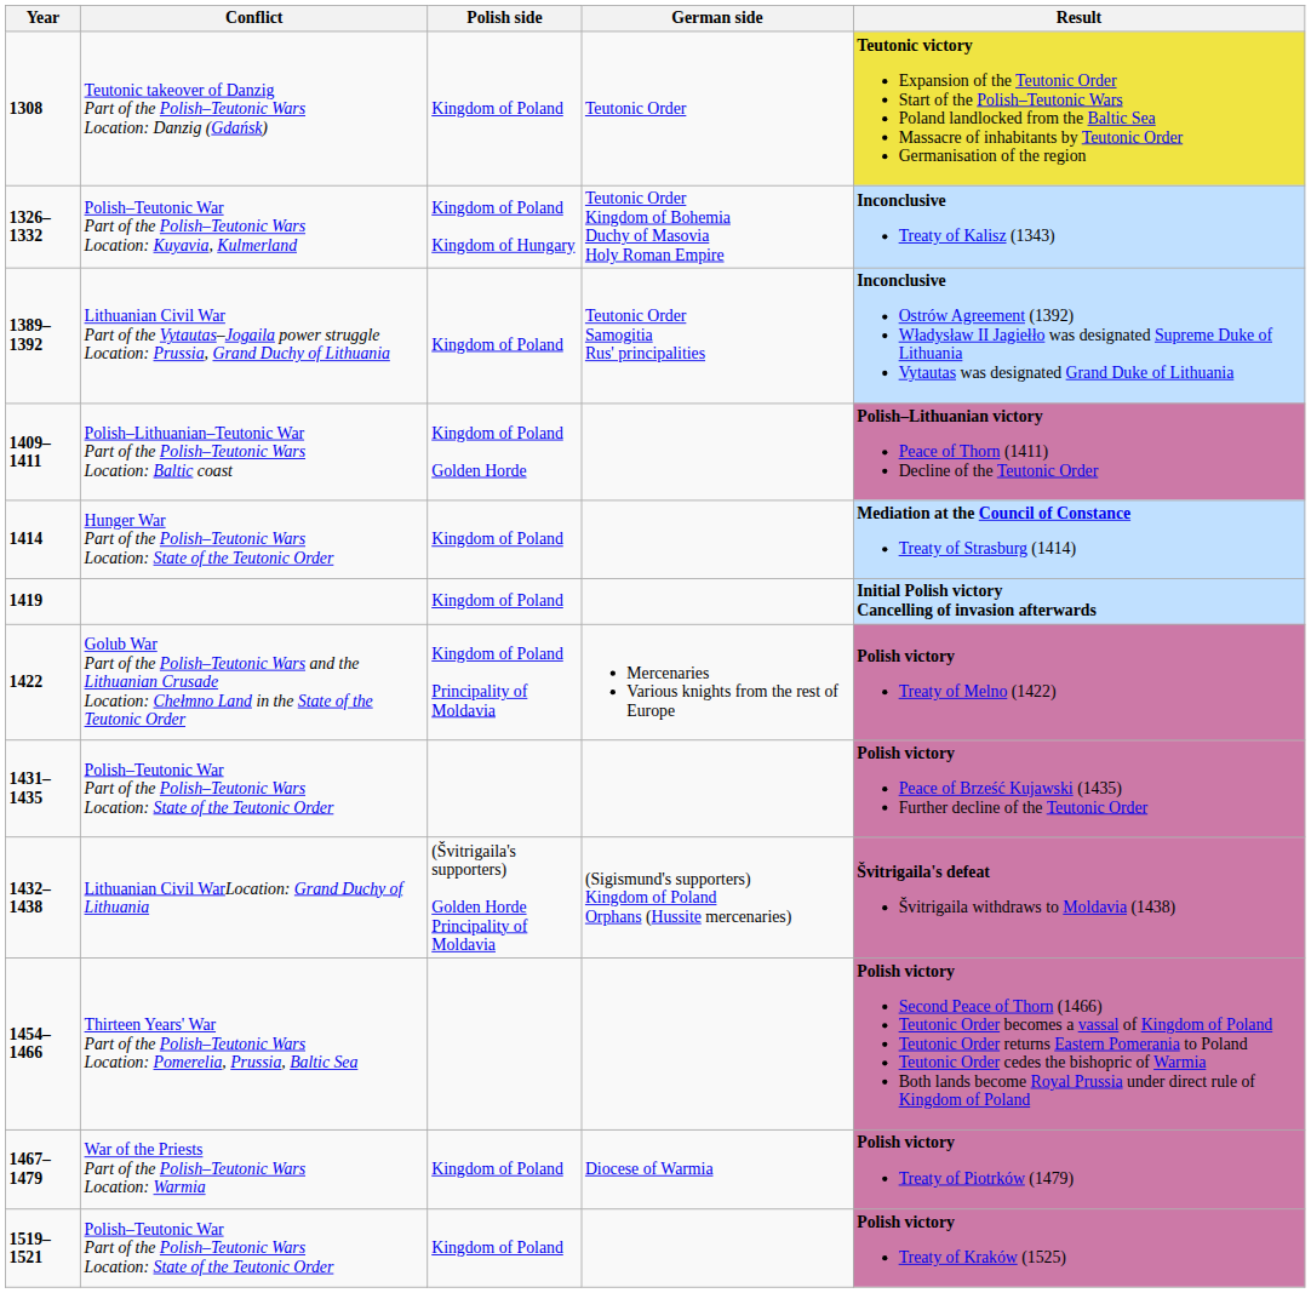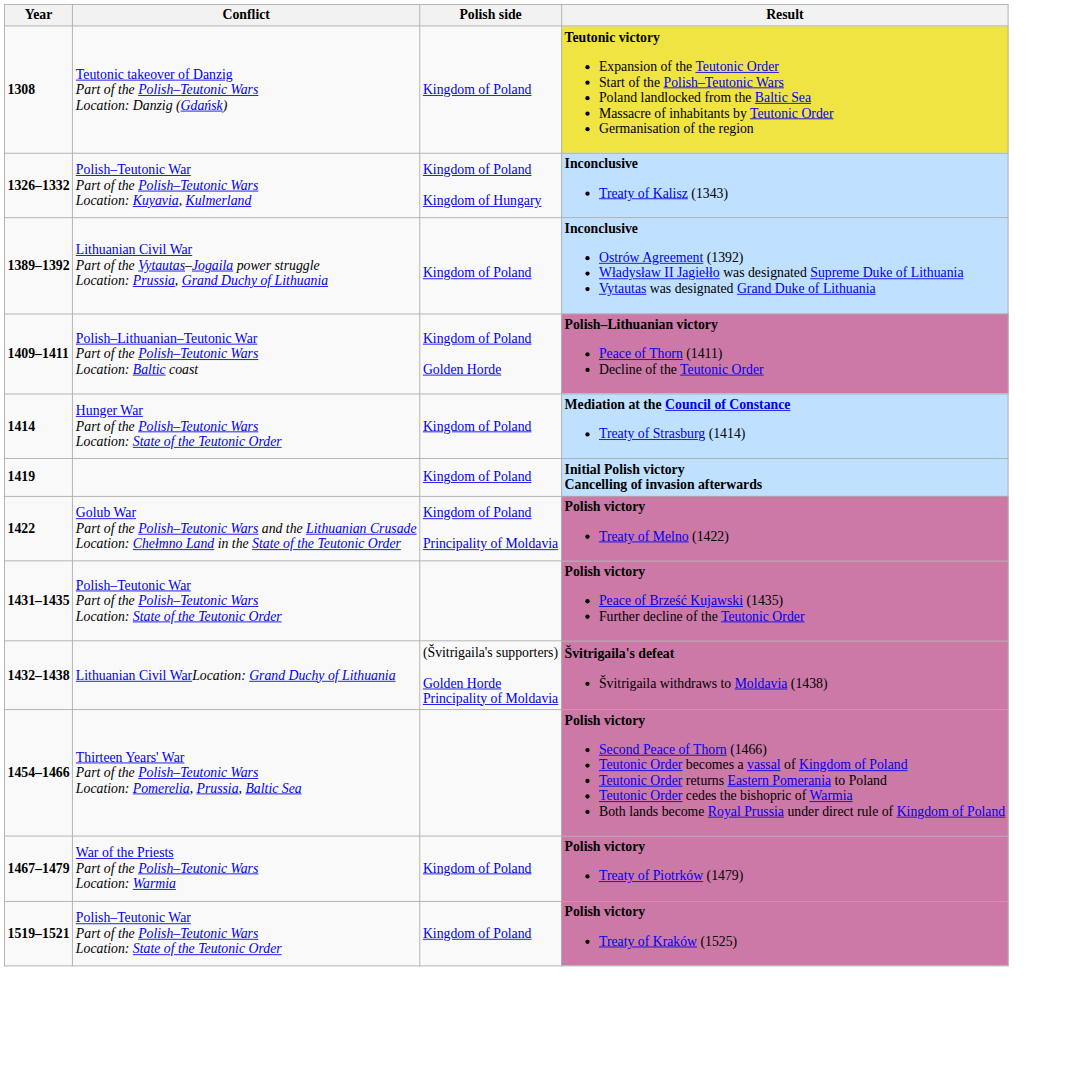 <table class="wikitable">
 <tr>
 <th>Year</th>
 <th>Conflict</th>
 <th>Polish side</th>
-<th>German side</th>
 <th>Result</th>
 </tr>
 <tr>
 <td><strong>1308</strong></td>
 <td><a href='#'>Teutonic takeover of Danzig</a><br><em>Part of the <a href='#'>Polish–Teutonic Wars</a></em><br><em>Location: Danzig (<a href='#'>Gdańsk</a>)</em></td>
 <td> <a href='#'>Kingdom of Poland</a></td>
-<td> <a href='#'>Teutonic Order</a></td>
 <td bgcolor="#F0E442"><strong>Teutonic victory</strong><br><ul><li>Expansion of the <a href='#'>Teutonic Order</a></li><li>Start of the <a href='#'>Polish–Teutonic Wars</a></li><li>Poland landlocked from the <a href='#'>Baltic Sea</a></li><li>Massacre of inhabitants by <a href='#'>Teutonic Order</a></li><li>Germanisation of the region</li></ul></td>
 </tr>
 <tr>
 <td><strong>1326–1332</strong></td>
 <td><a href='#'>Polish–Teutonic War</a><br><em>Part of the <a href='#'>Polish–Teutonic Wars</a></em><br><em>Location: <a href='#'>Kuyavia</a>, <a href='#'>Kulmerland</a></em></td>
 <td> <a href='#'>Kingdom of Poland</a><br><br> <a href='#'>Kingdom of Hungary</a></td>
-<td> <a href='#'>Teutonic Order</a><br> <a href='#'>Kingdom of Bohemia</a><br> <a href='#'>Duchy of Masovia</a><br> <a href='#'>Holy Roman Empire</a></td>
 <td bgcolor="#C0E0FF"><strong>Inconclusive</strong><br><ul><li><a href='#'>Treaty of Kalisz</a> (1343)</li></ul></td>
 </tr>
 <tr>
 <td><strong>1389–1392</strong></td>
 <td><a href='#'>Lithuanian Civil War</a><br><em>Part of the <a href='#'>Vytautas</a>–<a href='#'>Jogaila</a> power struggle</em><br><em>Location: <a href='#'>Prussia</a>, <a href='#'>Grand Duchy of Lithuania</a></em></td>
 <td><br> <a href='#'>Kingdom of Poland</a></td>
-<td> <a href='#'>Teutonic Order</a><br> <a href='#'>Samogitia</a><br>  <a href='#'>Rus' principalities</a></td>
 <td bgcolor="#C0E0FF"><strong>Inconclusive</strong><br><ul><li><a href='#'>Ostrów Agreement</a> (1392)</li><li><a href='#'>Władysław II Jagiełło</a> was designated <a href='#'>Supreme Duke of Lithuania</a></li><li><a href='#'>Vytautas</a> was designated <a href='#'>Grand Duke of Lithuania</a></li></ul></td>
 </tr>
 <tr>
 <td><strong>1409–1411</strong></td>
 <td><a href='#'>Polish–Lithuanian–Teutonic War</a><br><em>Part of the <a href='#'>Polish–Teutonic Wars</a></em><br><em>Location: <a href='#'>Baltic</a> coast</em></td>
 <td> <a href='#'>Kingdom of Poland</a><br><br> <a href='#'>Golden Horde</a></td>
-<td><br><br></td>
 <td style="background:#CC79A7"><strong>Polish–Lithuanian victory</strong><br><ul><li><a href='#'>Peace of Thorn</a> (1411)</li><li>Decline of the <a href='#'>Teutonic Order</a></li></ul></td>
 </tr>
 <tr>
 <td><strong>1414</strong></td>
 <td><a href='#'>Hunger War</a><br><em>Part of the <a href='#'>Polish–Teutonic Wars</a></em><br><em>Location: <a href='#'>State of the Teutonic Order</a></em></td>
 <td> <a href='#'>Kingdom of Poland</a><br></td>
-<td></td>
 <td bgcolor="#C0E0FF"><strong>Mediation at the <a href='#'>Council of Constance</a></strong><br><ul><li><a href='#'>Treaty of Strasburg</a> (1414)</li></ul></td>
 </tr>
 <tr>
 <td><strong>1419</strong></td>
 <td></td>
 <td> <a href='#'>Kingdom of Poland</a></td>
-<td></td>
 <td bgcolor="#C0E0FF"><strong>Initial Polish victory</strong><br><strong>Cancelling of invasion afterwards</strong></td>
 </tr>
 <tr>
 <td><strong>1422</strong></td>
 <td><a href='#'>Golub War</a><br><em>Part of the <a href='#'>Polish–Teutonic Wars</a> and the <a href='#'>Lithuanian Crusade</a></em><br><em>Location: <a href='#'>Chełmno Land</a> in the <a href='#'>State of the Teutonic Order</a></em></td>
 <td> <a href='#'>Kingdom of Poland</a><br><br> <a href='#'>Principality of Moldavia</a></td>
-<td><br><ul><li>Mercenaries</li><li>Various knights from the rest of Europe</li></ul></td>
 <td style="background:#CC79A7"><strong>Polish victory</strong><br><ul><li><a href='#'>Treaty of Melno</a> (1422)</li></ul></td>
 </tr>
 <tr>
 <td><strong>1431–1435</strong></td>
 <td><a href='#'>Polish–Teutonic War</a><br><em>Part of the <a href='#'>Polish–Teutonic Wars</a></em><br><em>Location: <a href='#'>State of the Teutonic Order</a></em></td>
-<td></td>
 <td></td>
 <td style="background:#CC79A7"><strong>Polish victory</strong><br><ul><li><a href='#'>Peace of Brześć Kujawski</a> (1435)</li><li>Further decline of the <a href='#'>Teutonic Order</a></li></ul></td>
 </tr>
 <tr>
 <td><strong>1432–1438</strong></td>
 <td><a href='#'>Lithuanian Civil War</a><em>Location: <a href='#'>Grand Duchy of Lithuania</a></em></td>
 <td> (Švitrigaila's supporters)<br><br> <a href='#'>Golden Horde</a><br> <a href='#'>Principality of Moldavia</a></td>
-<td> (Sigismund's supporters)<br> <a href='#'>Kingdom of Poland</a><br> <a href='#'>Orphans</a> (<a href='#'>Hussite</a> mercenaries)</td>
 <td style="background:#CC79A7"><strong>Švitrigaila's defeat</strong><br><ul><li>Švitrigaila withdraws to <a href='#'>Moldavia</a> (1438)</li></ul></td>
 </tr>
 <tr>
 <td><strong>1454–1466</strong></td>
 <td><a href='#'>Thirteen Years' War</a><br><em>Part of the <a href='#'>Polish–Teutonic Wars</a></em><br><em>Location: <a href='#'>Pomerelia</a>, <a href='#'>Prussia</a>, <a href='#'>Baltic Sea</a></em></td>
-<td></td>
 <td></td>
 <td style="background:#CC79A7"><strong>Polish victory</strong><br><ul><li><a href='#'>Second Peace of Thorn</a> (1466)</li><li><a href='#'>Teutonic Order</a> becomes a <a href='#'>vassal</a> of <a href='#'>Kingdom of Poland</a></li><li><a href='#'>Teutonic Order</a> returns <a href='#'>Eastern Pomerania</a> to Poland</li><li><a href='#'>Teutonic Order</a> cedes the bishopric of <a href='#'>Warmia</a></li><li>Both lands become <a href='#'>Royal Prussia</a> under direct rule of <a href='#'>Kingdom of Poland</a></li></ul></td>
 </tr>
 <tr>
 <td><strong>1467–1479</strong></td>
 <td><a href='#'>War of the Priests</a><br><em>Part of the <a href='#'>Polish–Teutonic Wars</a></em><br><em>Location: <a href='#'>Warmia</a></em></td>
 <td> <a href='#'>Kingdom of Poland</a></td>
-<td><a href='#'>Diocese of Warmia</a></td>
 <td style="background:#CC79A7"><strong>Polish victory</strong><br><ul><li><a href='#'>Treaty of Piotrków</a> (1479)</li></ul></td>
 </tr>
 <tr>
 <td><strong>1519–1521</strong></td>
 <td><a href='#'>Polish–Teutonic War</a><br><em>Part of the <a href='#'>Polish–Teutonic Wars</a></em><br><em>Location: <a href='#'>State of the Teutonic Order</a></em></td>
 <td> <a href='#'>Kingdom of Poland</a></td>
-<td></td>
 <td style="background:#CC79A7"><strong>Polish victory</strong><br><ul><li><a href='#'>Treaty of Kraków</a> (1525)</li></ul></td>
 </tr>
 </table>
